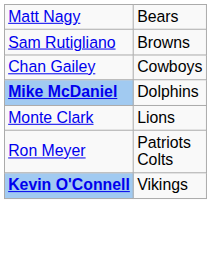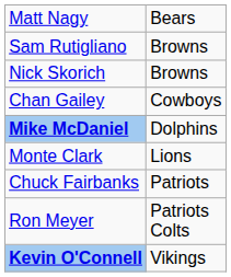 <table class="wikitable">
 <tr>
 <td><a href='#'>Matt Nagy</a></td>
 <td>Bears</td>
 </tr>
 <tr>
 <td><a href='#'>Sam Rutigliano</a></td>
+<td>Browns</td>
+</tr>
+<tr>
+<td><a href='#'>Nick Skorich</a></td>
 <td>Browns</td>
 </tr>
 <tr>
 <td><a href='#'>Chan Gailey</a></td>
 <td>Cowboys</td>
 </tr>
 <tr>
 <td style="background: #A1CAF1;"><strong><a href='#'>Mike McDaniel</a></strong></td>
 <td>Dolphins</td>
 </tr>
 <tr>
 <td><a href='#'>Monte Clark</a></td>
 <td>Lions</td>
 </tr>
 <tr>
+<td><a href='#'>Chuck Fairbanks</a></td>
+<td>Patriots</td>
+</tr>
+<tr>
 <td><a href='#'>Ron Meyer</a></td>
 <td>Patriots<br>Colts</td>
 </tr>
 <tr>
 <td style="background: #A1CAF1;"><strong><a href='#'>Kevin O'Connell</a></strong></td>
 <td>Vikings</td>
 </tr>
 </table>
